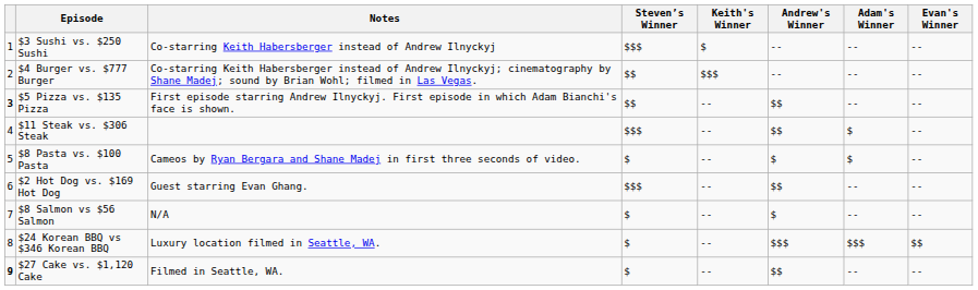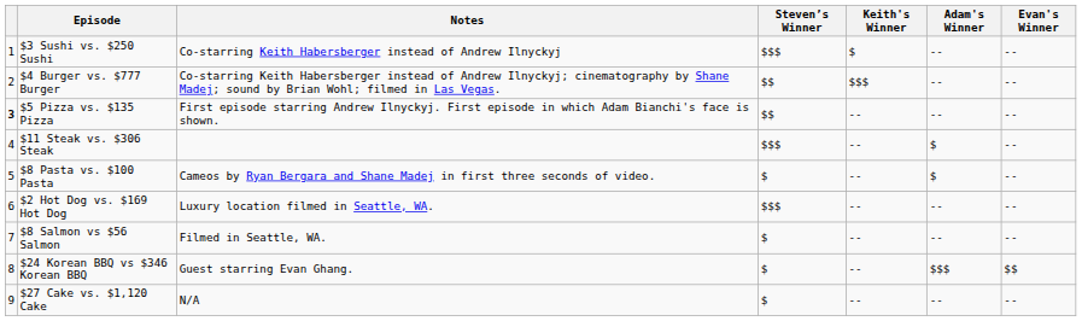 <table class="wikitable">
 <tr>
 <th></th>
 <th>Episode</th>
 <th>Notes</th>
 <th>Steven’s Winner</th>
 <th>Keith's Winner</th>
-<th>Andrew's Winner</th>
 <th>Adam's Winner</th>
 <th>Evan's Winner</th>
 </tr>
 <tr>
 <td>1</td>
 <td>$3 Sushi vs. $250 Sushi</td>
 <td>Co-starring <a href='#'>Keith Habersberger</a> instead of Andrew Ilnyckyj</td>
 <td>$$$</td>
 <td>$</td>
 <td>--</td>
 <td>--</td>
-<td>--</td>
 </tr>
 <tr>
 <td>2</td>
 <td>$4 Burger vs. $777 Burger</td>
 <td>Co-starring Keith Habersberger instead of Andrew Ilnyckyj; cinematography by <a href='#'>Shane Madej</a>; sound by Brian Wohl; filmed in <a href='#'>Las Vegas</a>.</td>
 <td>$$</td>
 <td>$$$</td>
 <td>--</td>
 <td>--</td>
-<td>--</td>
 </tr>
 <tr>
 <td><strong>3</strong></td>
 <td>$5 Pizza vs. $135 Pizza</td>
 <td>First episode starring Andrew Ilnyckyj. First episode in which Adam Bianchi's face is shown.</td>
 <td>$$</td>
 <td>--</td>
-<td>$$</td>
 <td>--</td>
 <td>--</td>
 </tr>
 <tr>
 <td>4</td>
 <td>$11 Steak vs. $306 Steak</td>
 <td></td>
 <td>$$$</td>
 <td>--</td>
-<td>$$</td>
 <td>$</td>
 <td>--</td>
 </tr>
 <tr>
 <td>5</td>
 <td>$8 Pasta vs. $100 Pasta</td>
 <td>Cameos by <a href='#'>Ryan Bergara and Shane Madej</a> in first three seconds of video.</td>
 <td>$</td>
 <td>--</td>
 <td>$</td>
-<td>$</td>
 <td>--</td>
 </tr>
 <tr>
 <td>6</td>
 <td>$2 Hot Dog vs. $169 Hot Dog</td>
-<td>Guest starring Evan Ghang.</td>
+<td>Luxury location filmed in <a href='#'>Seattle, WA</a>.</td>
 <td>$$$</td>
 <td>--</td>
-<td>$$</td>
 <td>--</td>
 <td>--</td>
 </tr>
 <tr>
 <td>7</td>
 <td>$8 Salmon vs $56 Salmon</td>
-<td>N/A</td>
+<td>Filmed in Seattle, WA.</td>
 <td>$</td>
 <td>--</td>
-<td>$</td>
 <td>--</td>
 <td>--</td>
 </tr>
 <tr>
 <td>8</td>
 <td>$24 Korean BBQ vs $346 Korean BBQ</td>
-<td>Luxury location filmed in <a href='#'>Seattle, WA</a>.</td>
+<td>Guest starring Evan Ghang.</td>
 <td>$</td>
 <td>--</td>
-<td>$$$</td>
 <td>$$$</td>
 <td>$$</td>
 </tr>
 <tr>
-<td><strong>9</strong></td>
+<td>9</td>
 <td>$27 Cake vs. $1,120 Cake</td>
-<td>Filmed in Seattle, WA.</td>
+<td>N/A</td>
 <td>$</td>
 <td>--</td>
-<td>$$</td>
 <td>--</td>
 <td>--</td>
 </tr>
 </table>
